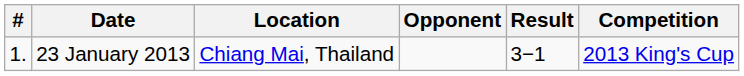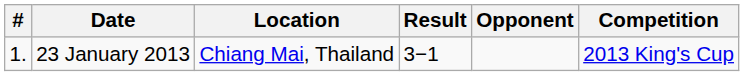 <table class="wikitable">
 <tr>
 <th>#</th>
 <th>Date</th>
 <th>Location</th>
+<th>Result</th>
 <th>Opponent</th>
-<th>Result</th>
 <th>Competition</th>
 </tr>
 <tr>
 <td>1.</td>
 <td>23 January 2013</td>
 <td><a href='#'>Chiang Mai</a>, Thailand</td>
+<td>3−1</td>
 <td></td>
-<td>3−1</td>
 <td><a href='#'>2013 King's Cup</a></td>
 </tr>
 </table>
